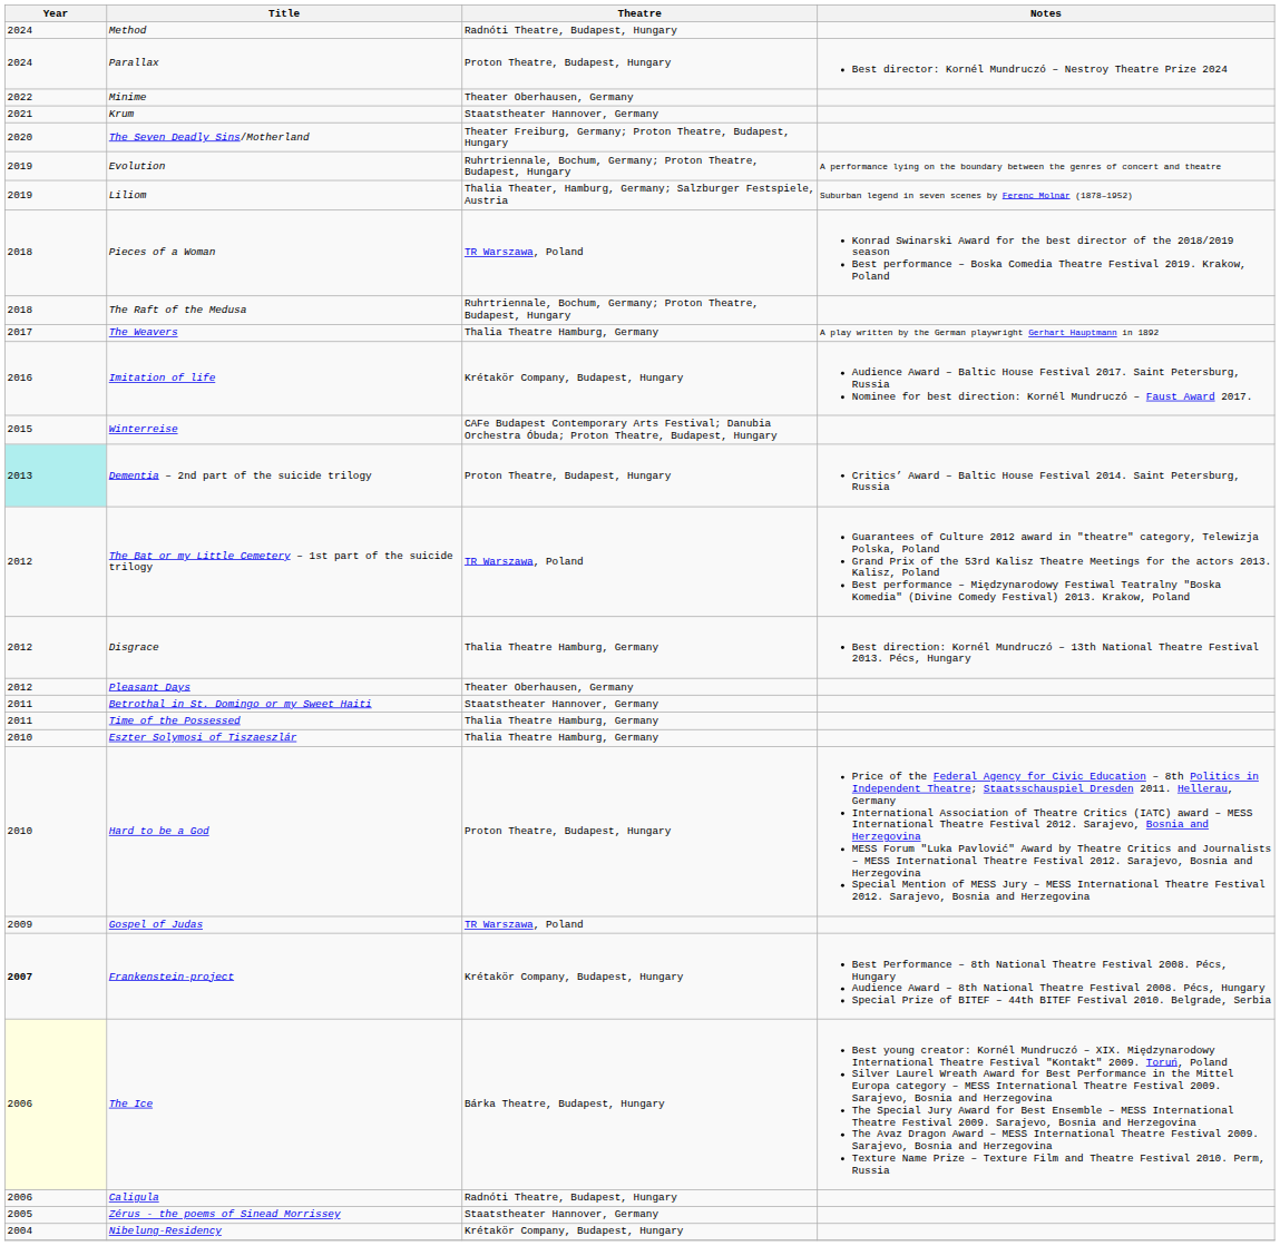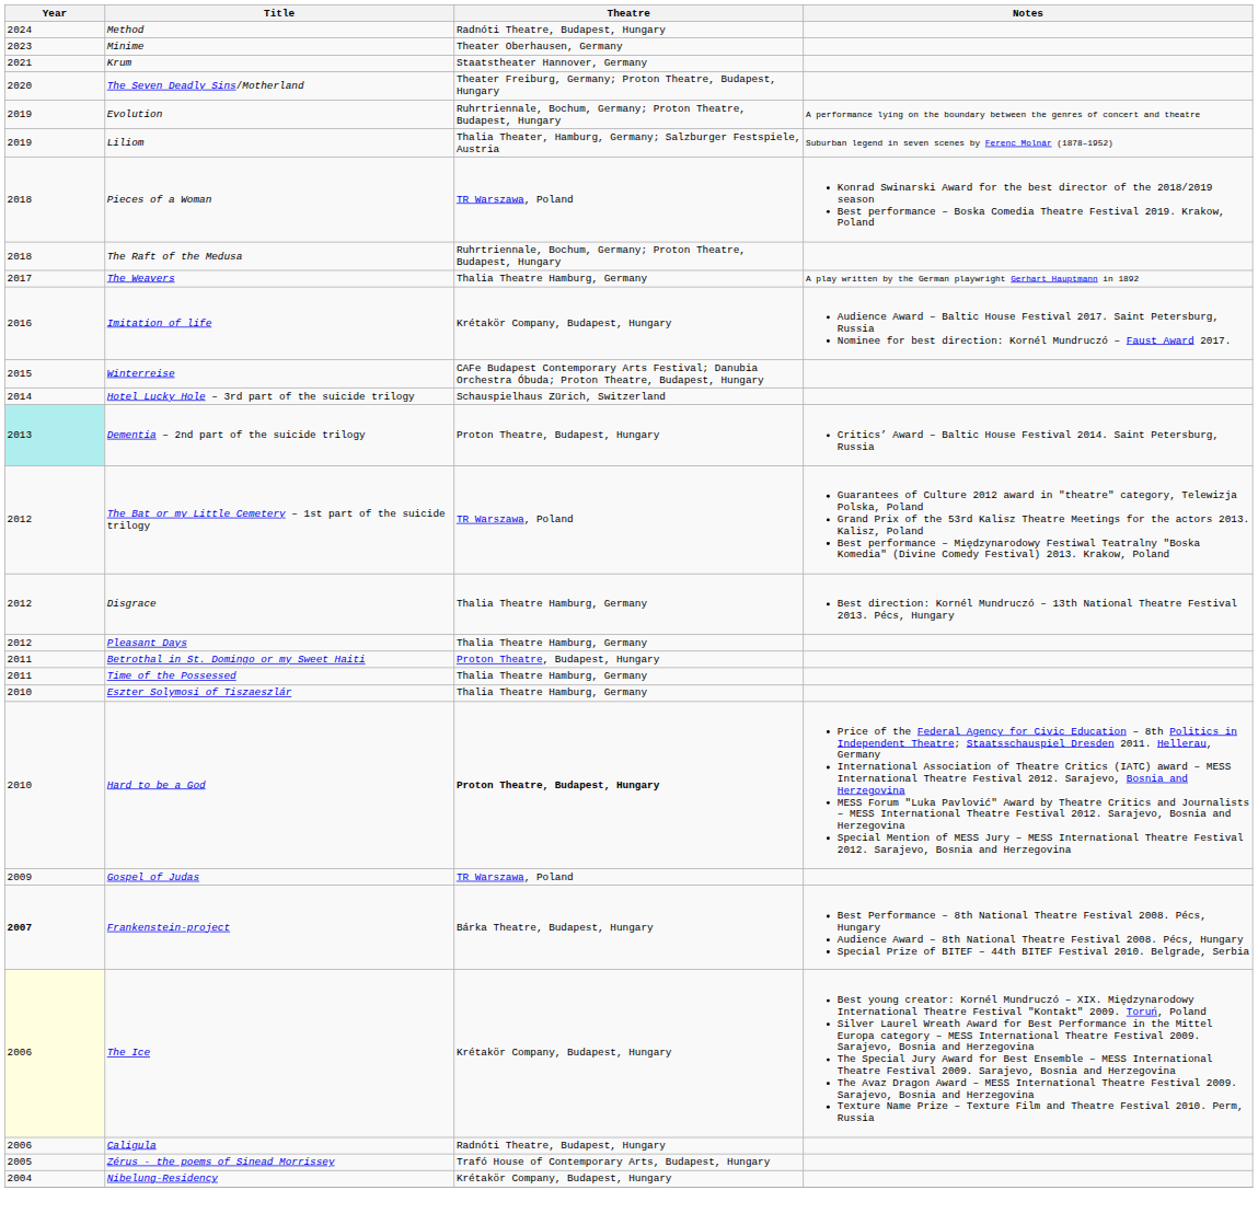 <table class="wikitable sortable" width=100%>
 <tr>
 <th width=8%>Year</th>
 <th width=28%>Title</th>
 <th width=28%>Theatre</th>
 <th width=37%>Notes</th>
 </tr>
 <tr>
 <td>2024</td>
 <td><em>Method</em></td>
 <td>Radnóti Theatre, Budapest, Hungary</td>
 <td></td>
 </tr>
 <tr>
-<td>2024</td>
-<td><em>Parallax</em></td>
-<td>Proton Theatre, Budapest, Hungary</td>
-<td><br><ul><li>Best director: Kornél Mundruczó – Nestroy Theatre Prize 2024</li></ul></td>
-</tr>
-<tr>
-<td>2022</td>
+<td>2023</td>
 <td><em>Minime</em></td>
 <td>Theater Oberhausen, Germany</td>
 <td></td>
 </tr>
 <tr>
 <td>2021</td>
 <td><em>Krum</em></td>
 <td>Staatstheater Hannover, Germany</td>
 <td></td>
 </tr>
 <tr>
 <td>2020</td>
 <td><em><a href='#'>The Seven Deadly Sins</a></em>/<em>Motherland</em></td>
 <td>Theater Freiburg, Germany; Proton Theatre, Budapest, Hungary</td>
 <td></td>
 </tr>
 <tr>
 <td>2019</td>
 <td><em>Evolution</em></td>
 <td>Ruhrtriennale, Bochum, Germany; Proton Theatre, Budapest, Hungary</td>
 <td><small>A performance lying on the boundary between the genres of concert and theatre</small></td>
 </tr>
 <tr>
 <td>2019</td>
 <td><em>Liliom</em></td>
 <td>Thalia Theater, Hamburg, Germany; Salzburger Festspiele, Austria</td>
 <td><small>Suburban legend in seven scenes by <a href='#'>Ferenc Molnár</a> (1878–1952)</small></td>
 </tr>
 <tr>
 <td>2018</td>
 <td><em>Pieces of a Woman</em></td>
 <td><a href='#'>TR Warszawa</a>, Poland</td>
 <td><br><ul><li>Konrad Swinarski Award for the best director of the 2018/2019 season</li><li>Best performance – Boska Comedia Theatre Festival 2019. Krakow, Poland</li></ul></td>
 </tr>
 <tr>
 <td>2018</td>
 <td><em>The Raft of the Medusa</em></td>
 <td>Ruhrtriennale, Bochum, Germany; Proton Theatre, Budapest, Hungary</td>
 </tr>
 <tr>
 <td>2017</td>
 <td><em><a href='#'>The Weavers</a></em></td>
 <td>Thalia Theatre Hamburg, Germany</td>
 <td><small>A play written by the German playwright <a href='#'>Gerhart Hauptmann</a> in 1892</small></td>
 </tr>
 <tr>
 <td>2016</td>
 <td><em><a href='#'>Imitation of life</a></em></td>
 <td>Krétakör Company, Budapest, Hungary</td>
 <td><br><ul><li>Audience Award – Baltic House Festival 2017. Saint Petersburg, Russia</li><li>Nominee for best direction: Kornél Mundruczó – <a href='#'>Faust Award</a> 2017.</li></ul></td>
 </tr>
 <tr>
 <td>2015</td>
 <td><em><a href='#'>Winterreise</a></em></td>
 <td>CAFe Budapest Contemporary Arts Festival; Danubia Orchestra Óbuda; Proton Theatre, Budapest, Hungary</td>
 <td></td>
 </tr>
 <tr>
+<td>2014</td>
+<td><em><a href='#'>Hotel Lucky Hole</a></em> – 3rd part of the suicide trilogy</td>
+<td>Schauspielhaus Zürich, Switzerland</td>
+<td></td>
+</tr>
+<tr>
 <td style="background: paleturquoise;">2013</td>
 <td><em><a href='#'>Dementia</a></em> – 2nd part of the suicide trilogy</td>
 <td>Proton Theatre, Budapest, Hungary</td>
 <td><br><ul><li>Critics’ Award – Baltic House Festival 2014. Saint Petersburg, Russia</li></ul></td>
 </tr>
 <tr>
 <td>2012</td>
 <td><em><a href='#'>The Bat or my Little Cemetery</a></em> – 1st part of the suicide trilogy</td>
 <td><a href='#'>TR Warszawa</a>, Poland</td>
 <td><br><ul><li>Guarantees of Culture 2012 award in "theatre" category, Telewizja Polska, Poland</li><li>Grand Prix of the 53rd Kalisz Theatre Meetings for the actors 2013. Kalisz, Poland</li><li>Best performance – Międzynarodowy Festiwal Teatralny "Boska Komedia" (Divine Comedy Festival) 2013. Krakow, Poland</li></ul></td>
 </tr>
 <tr>
 <td>2012</td>
 <td><em>Disgrace</em></td>
 <td>Thalia Theatre Hamburg, Germany</td>
 <td><br><ul><li>Best direction: Kornél Mundruczó – 13th National Theatre Festival 2013. Pécs, Hungary</li></ul></td>
 </tr>
 <tr>
 <td>2012</td>
 <td><em><a href='#'>Pleasant Days</a></em></td>
-<td>Theater Oberhausen, Germany</td>
+<td>Thalia Theatre Hamburg, Germany</td>
 <td></td>
 </tr>
 <tr>
 <td>2011</td>
 <td><em><a href='#'>Betrothal in St. Domingo or my Sweet Haiti</a></em></td>
-<td>Staatstheater Hannover, Germany</td>
+<td><a href='#'>Proton Theatre</a>, Budapest, Hungary</td>
 <td></td>
 </tr>
 <tr>
 <td>2011</td>
 <td><em><a href='#'>Time of the Possessed</a></em></td>
 <td>Thalia Theatre Hamburg, Germany</td>
 <td></td>
 </tr>
 <tr>
 <td>2010</td>
 <td><em><a href='#'>Eszter Solymosi of Tiszaeszlár</a></em></td>
 <td>Thalia Theatre Hamburg, Germany</td>
 <td></td>
 </tr>
 <tr>
 <td>2010</td>
 <td><em><a href='#'>Hard to be a God</a></em></td>
-<td>Proton Theatre, Budapest, Hungary</td>
+<td><strong>Proton Theatre, Budapest, Hungary</strong></td>
 <td><br><ul><li>Price of the <a href='#'>Federal Agency for Civic Education</a> – 8th <a href='#'>Politics in Independent Theatre</a>; <a href='#'>Staatsschauspiel Dresden</a> 2011. <a href='#'>Hellerau</a>, Germany</li><li>International Association of Theatre Critics (IATC) award – MESS International Theatre Festival 2012. Sarajevo, <a href='#'>Bosnia and Herzegovina</a></li><li>MESS Forum "Luka Pavlović" Award by Theatre Critics and Journalists – MESS International Theatre Festival 2012. Sarajevo, Bosnia and Herzegovina</li><li>Special Mention of MESS Jury – MESS International Theatre Festival 2012. Sarajevo, Bosnia and Herzegovina</li></ul></td>
 </tr>
 <tr>
 <td>2009</td>
 <td><em><a href='#'>Gospel of Judas</a></em></td>
 <td><a href='#'>TR Warszawa</a>, Poland</td>
 <td></td>
 </tr>
 <tr>
 <td><strong>2007</strong></td>
 <td><em><a href='#'>Frankenstein-project</a></em></td>
-<td>Krétakör Company, Budapest, Hungary</td>
+<td>Bárka Theatre, Budapest, Hungary</td>
 <td><br><ul><li>Best Performance – 8th National Theatre Festival 2008. Pécs, Hungary</li><li>Audience Award – 8th National Theatre Festival 2008. Pécs, Hungary</li><li>Special Prize of BITEF – 44th BITEF Festival 2010. Belgrade, Serbia</li></ul></td>
 </tr>
 <tr>
 <td style="background: lightyellow;">2006</td>
 <td><em><a href='#'>The Ice</a></em></td>
-<td>Bárka Theatre, Budapest, Hungary</td>
+<td>Krétakör Company, Budapest, Hungary</td>
 <td><br><ul><li>Best young creator: Kornél Mundruczó – XIX. Międzynarodowy International Theatre Festival "Kontakt" 2009. <a href='#'>Toruń</a>, Poland</li><li>Silver Laurel Wreath Award for Best Performance in the Mittel Europa category – MESS International Theatre Festival 2009. Sarajevo, Bosnia and Herzegovina</li><li>The Special Jury Award for Best Ensemble – MESS International Theatre Festival 2009. Sarajevo, Bosnia and Herzegovina</li><li>The Avaz Dragon Award – MESS International Theatre Festival 2009. Sarajevo, Bosnia and Herzegovina</li><li>Texture Name Prize – Texture Film and Theatre Festival 2010. Perm, Russia</li></ul></td>
 </tr>
 <tr>
 <td>2006</td>
 <td><em><a href='#'>Caligula</a></em></td>
 <td>Radnóti Theatre, Budapest, Hungary</td>
 <td></td>
 </tr>
 <tr>
 <td>2005</td>
 <td><em><a href='#'>Zérus - the poems of Sinead Morrissey</a></em></td>
-<td>Staatstheater Hannover, Germany</td>
+<td>Trafó House of Contemporary Arts, Budapest, Hungary</td>
 <td></td>
 </tr>
 <tr>
 <td>2004</td>
 <td><em><a href='#'>Nibelung-Residency</a></em></td>
 <td>Krétakör Company, Budapest, Hungary</td>
 <td></td>
 </tr>
 <tr>
 </tr>
 </table>
